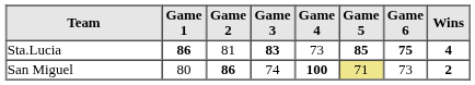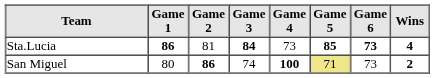 <table border=1 cellspacing=0 width=525 align=center>
 <tr style="text-align:center; background-color:#e6e6e6;">
 <th align=center width=30%>Team</th>
 <th width=8%>Game 1</th>
 <th width=8%>Game 2</th>
 <th width=8%>Game 3</th>
 <th width=8%>Game 4</th>
 <th width=8%>Game 5</th>
 <th width=8%>Game 6</th>
 <th width=8%>Wins</th>
 </tr>
 <tr style="text-align:center;">
 <td align=left>Sta.Lucia</td>
 <td><strong>86</strong></td>
 <td>81</td>
-<td><strong>83</strong></td>
+<td><strong>84</strong></td>
 <td>73</td>
 <td><strong>85</strong></td>
-<td><strong>75</strong></td>
+<td><strong>73</strong></td>
 <td><strong>4</strong></td>
 </tr>
 <tr style="text-align:center;">
 <td align=left>San Miguel</td>
 <td>80</td>
 <td><strong>86</strong></td>
 <td>74</td>
 <td><strong>100</strong></td>
 <td style="background: khaki;">71</td>
 <td>73</td>
 <td><strong>2</strong></td>
 </tr>
 <tr style="text-align:center; font-size: 85%; background-color:#e6e6e6;">
 </tr>
 </table>
